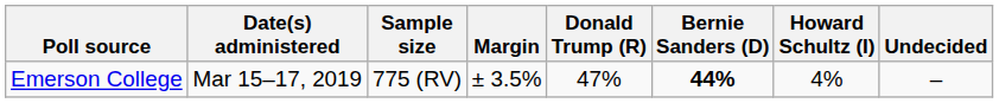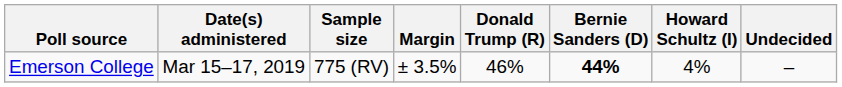 <table class="wikitable" style="font-size:90%;text-align:center;">
 <tr valign=bottom style="font-size:90%;">
 <th>Poll source</th>
 <th>Date(s)<br>administered</th>
 <th>Sample<br>size</th>
 <th>Margin<br></th>
 <th>Donald<br>Trump (R)</th>
 <th>Bernie<br>Sanders (D)</th>
 <th>Howard<br>Schultz (I)</th>
 <th>Undecided</th>
 </tr>
 <tr>
 <td style="text-align:left;"><a href='#'>Emerson College</a></td>
 <td>Mar 15–17, 2019</td>
 <td>775 (RV)</td>
 <td>± 3.5%</td>
-<td>47%</td>
+<td>46%</td>
 <td><strong>44%</strong></td>
 <td>4%</td>
 <td>–</td>
 </tr>
 </table>
